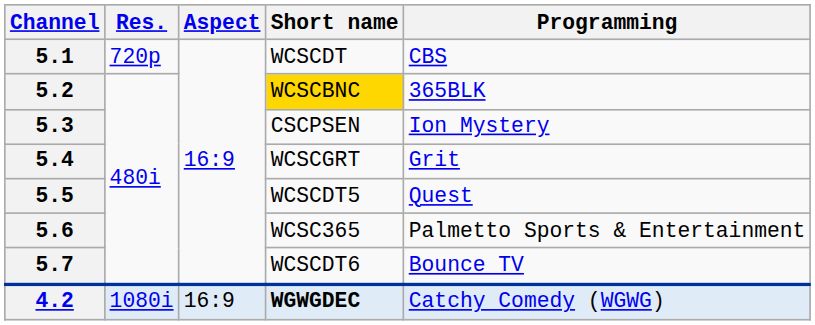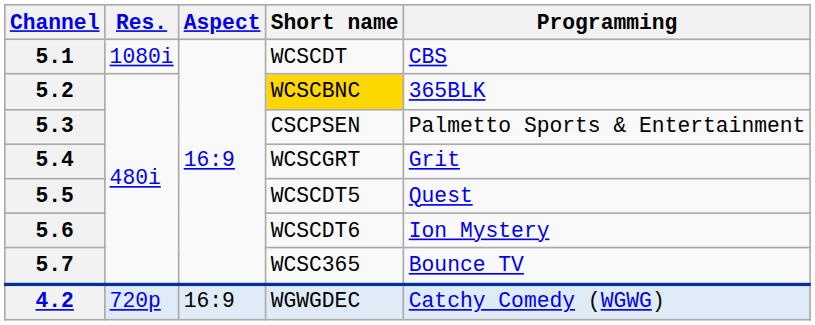 <table class="wikitable">
 <tr>
 <th scope = "col"><a href='#'>Channel</a></th>
 <th scope = "col"><a href='#'>Res.</a></th>
 <th scope = "col"><a href='#'>Aspect</a></th>
 <th scope = "col">Short name</th>
 <th scope = "col">Programming</th>
 </tr>
 <tr>
 <th scope = "row">5.1</th>
-<td><a href='#'>720p</a></td>
+<td><a href='#'>1080i</a></td>
 <td rowspan=7><a href='#'>16:9</a></td>
 <td>WCSCDT</td>
 <td><a href='#'>CBS</a></td>
 </tr>
 <tr>
 <th scope = "row">5.2</th>
 <td rowspan=6><a href='#'>480i</a></td>
 <td style="background: gold;">WCSCBNC</td>
 <td><a href='#'>365BLK</a></td>
 </tr>
 <tr>
 <th scope = "row">5.3</th>
 <td>CSCPSEN</td>
-<td><a href='#'>Ion Mystery</a></td>
+<td>Palmetto Sports & Entertainment</td>
 </tr>
 <tr>
 <th scope = "row">5.4</th>
 <td>WCSCGRT</td>
 <td><a href='#'>Grit</a></td>
 </tr>
 <tr>
 <th scope = "row">5.5</th>
 <td>WCSCDT5</td>
 <td><a href='#'>Quest</a></td>
 </tr>
 <tr>
 <th scope = "row">5.6</th>
-<td>WCSC365</td>
-<td>Palmetto Sports & Entertainment</td>
+<td>WCSCDT6</td>
+<td><a href='#'>Ion Mystery</a></td>
 </tr>
 <tr>
 <th scope = "row">5.7</th>
-<td>WCSCDT6</td>
+<td>WCSC365</td>
 <td><a href='#'>Bounce TV</a></td>
 </tr>
 <tr style="background-color:#DFEBF6; border-top: 2px solid #003399;">
 <th scope="row"><a href='#'>4.2</a></th>
-<td><a href='#'>1080i</a></td>
+<td><a href='#'>720p</a></td>
 <td>16:9</td>
-<td><strong>WGWGDEC</strong></td>
+<td>WGWGDEC</td>
 <td><a href='#'>Catchy Comedy</a> (<a href='#'>WGWG</a>)</td>
 </tr>
 </table>
